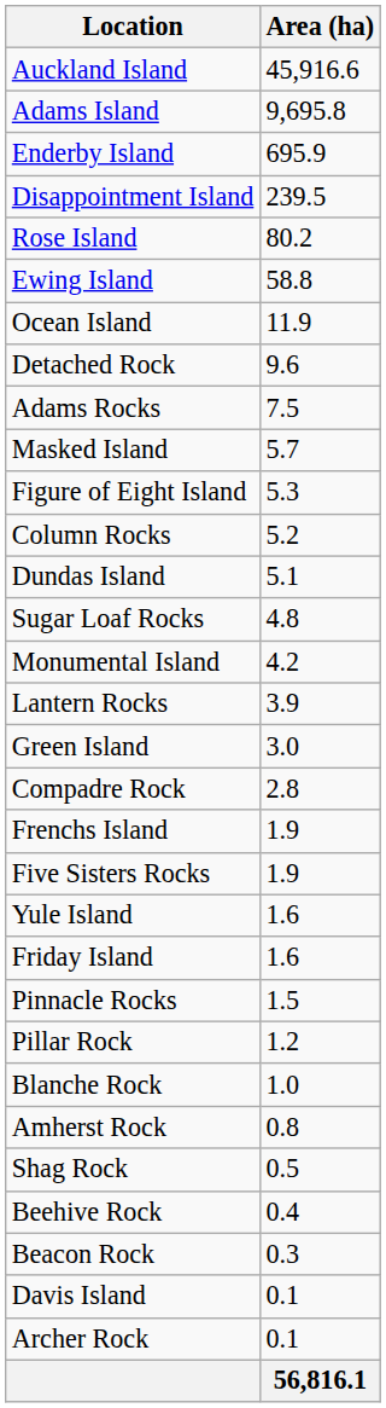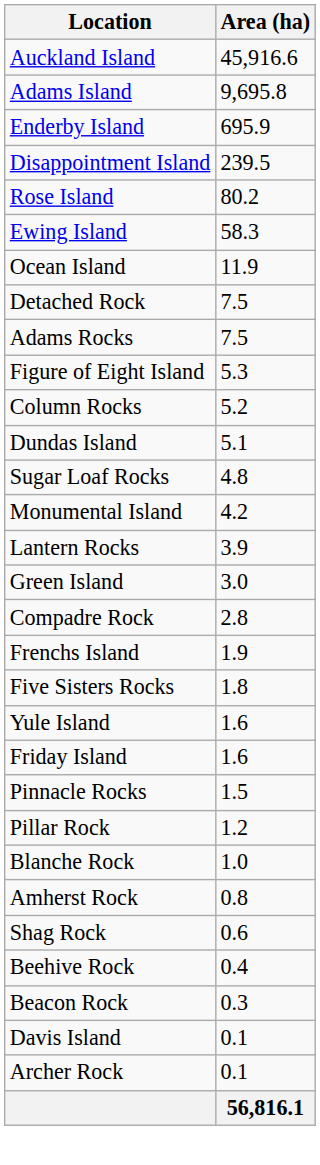 <table class="wikitable sortable col2right">
 <tr>
 <th>Location</th>
 <th>Area  (ha)</th>
 </tr>
 <tr>
 <td><a href='#'>Auckland Island</a></td>
 <td>45,916.6</td>
 </tr>
 <tr>
 <td><a href='#'>Adams Island</a></td>
 <td>9,695.8</td>
 </tr>
 <tr>
 <td><a href='#'>Enderby Island</a></td>
 <td>695.9</td>
 </tr>
 <tr>
 <td><a href='#'>Disappointment Island</a></td>
 <td>239.5</td>
 </tr>
 <tr>
 <td><a href='#'>Rose Island</a></td>
 <td>80.2</td>
 </tr>
 <tr>
 <td><a href='#'>Ewing Island</a></td>
-<td>58.8</td>
+<td>58.3</td>
 </tr>
 <tr>
 <td>Ocean Island</td>
 <td>11.9</td>
 </tr>
 <tr>
 <td>Detached Rock</td>
-<td>9.6</td>
+<td>7.5</td>
 </tr>
 <tr>
 <td>Adams Rocks</td>
 <td>7.5</td>
-</tr>
-<tr>
-<td>Masked Island</td>
-<td>5.7</td>
 </tr>
 <tr>
 <td>Figure of Eight Island</td>
 <td>5.3</td>
 </tr>
 <tr>
 <td>Column Rocks</td>
 <td>5.2</td>
 </tr>
 <tr>
 <td>Dundas Island</td>
 <td>5.1</td>
 </tr>
 <tr>
 <td>Sugar Loaf Rocks</td>
 <td>4.8</td>
 </tr>
 <tr>
 <td>Monumental Island</td>
 <td>4.2</td>
 </tr>
 <tr>
 <td>Lantern Rocks</td>
 <td>3.9</td>
 </tr>
 <tr>
 <td>Green Island</td>
 <td>3.0</td>
 </tr>
 <tr>
 <td>Compadre Rock</td>
 <td>2.8</td>
 </tr>
 <tr>
 <td>Frenchs Island</td>
 <td>1.9</td>
 </tr>
 <tr>
 <td>Five Sisters Rocks</td>
-<td>1.9</td>
+<td>1.8</td>
 </tr>
 <tr>
 <td>Yule Island</td>
 <td>1.6</td>
 </tr>
 <tr>
 <td>Friday Island</td>
 <td>1.6</td>
 </tr>
 <tr>
 <td>Pinnacle Rocks</td>
 <td>1.5</td>
 </tr>
 <tr>
 <td>Pillar Rock</td>
 <td>1.2</td>
 </tr>
 <tr>
 <td>Blanche Rock</td>
 <td>1.0</td>
 </tr>
 <tr>
 <td>Amherst Rock</td>
 <td>0.8</td>
 </tr>
 <tr>
 <td>Shag Rock</td>
-<td>0.5</td>
+<td>0.6</td>
 </tr>
 <tr>
 <td>Beehive Rock</td>
 <td>0.4</td>
 </tr>
 <tr>
 <td>Beacon Rock</td>
 <td>0.3</td>
 </tr>
 <tr>
 <td>Davis Island</td>
 <td>0.1</td>
 </tr>
 <tr>
 <td>Archer Rock</td>
 <td>0.1</td>
 </tr>
 <tr>
 <th></th>
 <th>56,816.1</th>
 </tr>
 </table>
